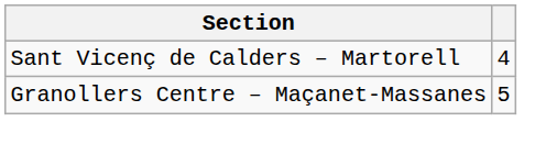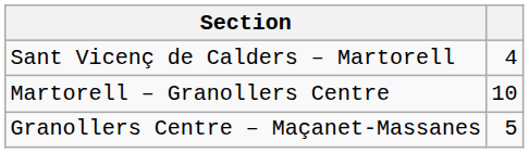 <table class="wikitable sortable">
 <tr>
 <th>Section</th>
 <th></th>
 </tr>
 <tr>
 <td>Sant Vicenç de Calders – Martorell</td>
 <td align=right>4</td>
 </tr>
 <tr>
+<td>Martorell – Granollers Centre</td>
+<td align=right>10</td>
+</tr>
+<tr>
 <td>Granollers Centre – Maçanet-Massanes</td>
 <td align=right>5</td>
 </tr>
 </table>
